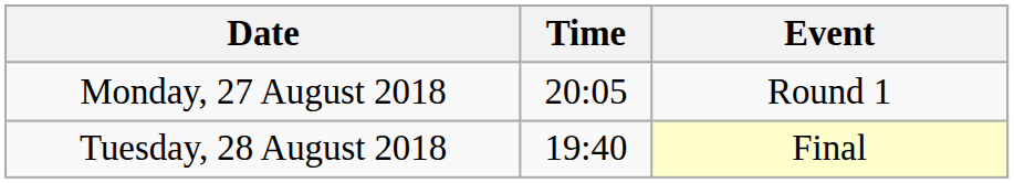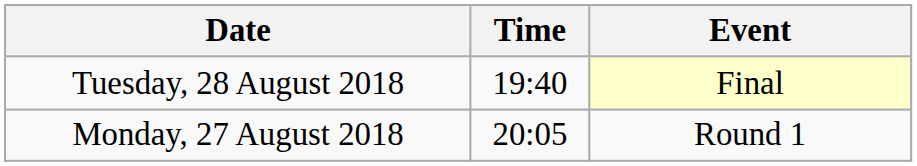 <table class = "wikitable" style="text-align:center;">
 <tr>
 <th width=220>Date</th>
 <th width=50>Time</th>
 <th width=150>Event</th>
 </tr>
 <tr>
+<td>Tuesday, 28 August 2018</td>
+<td>19:40</td>
+<td bgcolor=ffffcc>Final</td>
+</tr>
+<tr>
 <td>Monday, 27 August 2018</td>
 <td>20:05</td>
 <td>Round 1</td>
 </tr>
-<tr>
-<td>Tuesday, 28 August 2018</td>
-<td>19:40</td>
-<td bgcolor=ffffcc>Final</td>
-</tr>
 </table>
